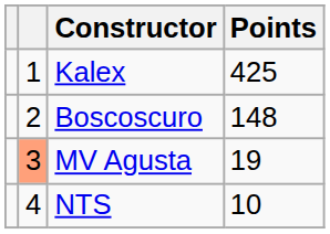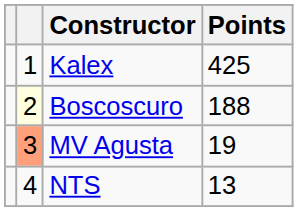 <table class="wikitable" style="font-size: 85%;">
 <tr>
 <th></th>
 <th></th>
 <th>Constructor</th>
 <th>Points</th>
 </tr>
 <tr>
 <td></td>
 <td align=center>1</td>
 <td> <a href='#'>Kalex</a></td>
 <td align=left>425</td>
 </tr>
 <tr>
 <td></td>
-<td align=center>2</td>
+<td align=center style="background: lightyellow;">2</td>
 <td> <a href='#'>Boscoscuro</a></td>
-<td align=left>148</td>
+<td align=left>188</td>
 </tr>
 <tr>
 <td></td>
 <td align=center style="background: lightsalmon;">3</td>
 <td> <a href='#'>MV Agusta</a></td>
 <td align=left>19</td>
 </tr>
 <tr>
 <td></td>
 <td align=center>4</td>
 <td> <a href='#'>NTS</a></td>
-<td align=left>10</td>
+<td align=left>13</td>
 </tr>
 </table>
